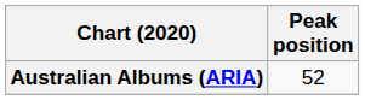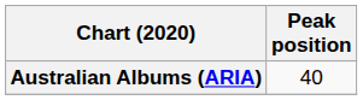 <table class="wikitable sortable plainrowheaders" style="text-align:center">
 <tr>
 <th scope="col">Chart (2020)</th>
 <th scope="col">Peak<br>position</th>
 </tr>
 <tr>
 <th scope="row">Australian Albums (<a href='#'>ARIA</a>)</th>
-<td>52</td>
+<td>40</td>
 </tr>
 <tr>
 </tr>
 <tr>
 </tr>
 <tr>
 </tr>
 <tr>
 </tr>
 <tr>
 </tr>
 <tr>
 </tr>
 <tr>
 </tr>
 <tr>
 </tr>
 <tr>
 </tr>
 <tr>
 </tr>
 <tr>
 </tr>
 </table>
